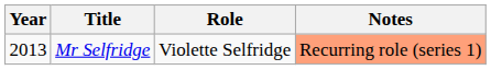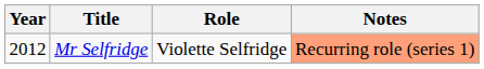 <table class="wikitable">
 <tr>
 <th>Year</th>
 <th>Title</th>
 <th>Role</th>
 <th>Notes</th>
 </tr>
 <tr>
-<td>2013</td>
+<td>2012</td>
 <td><em><a href='#'>Mr Selfridge</a></em></td>
 <td>Violette Selfridge</td>
 <td style="background: lightsalmon;">Recurring role (series 1)</td>
 </tr>
 </table>
